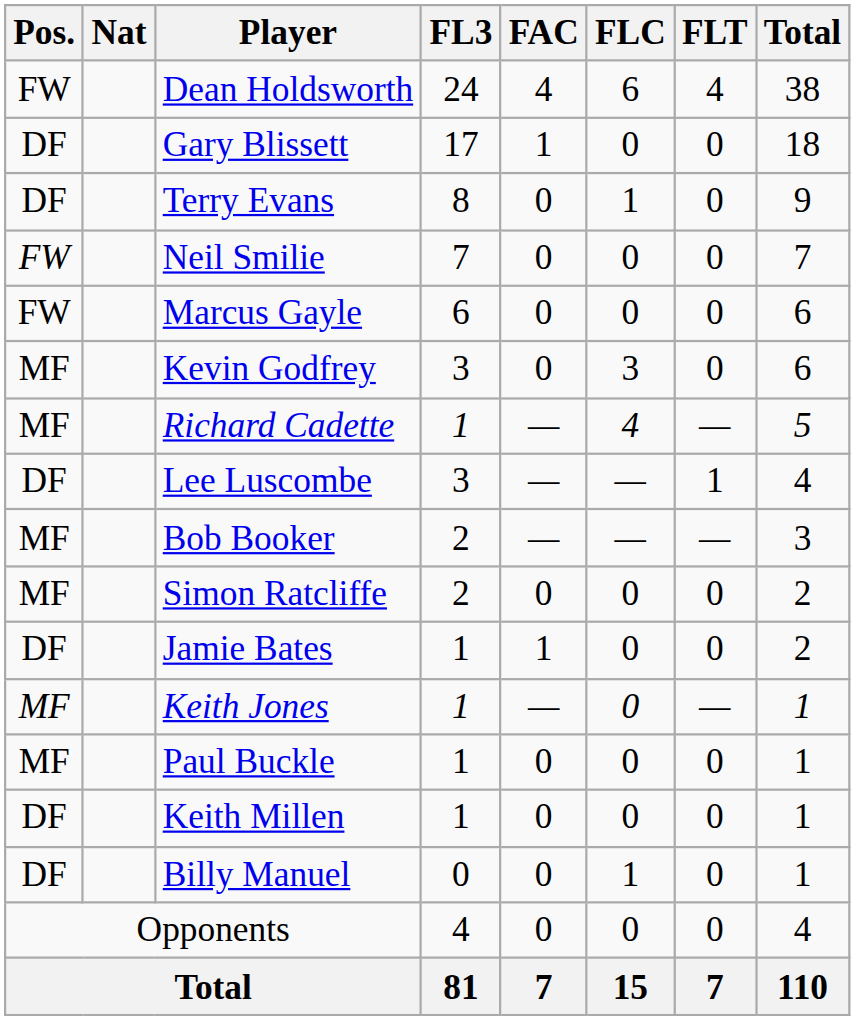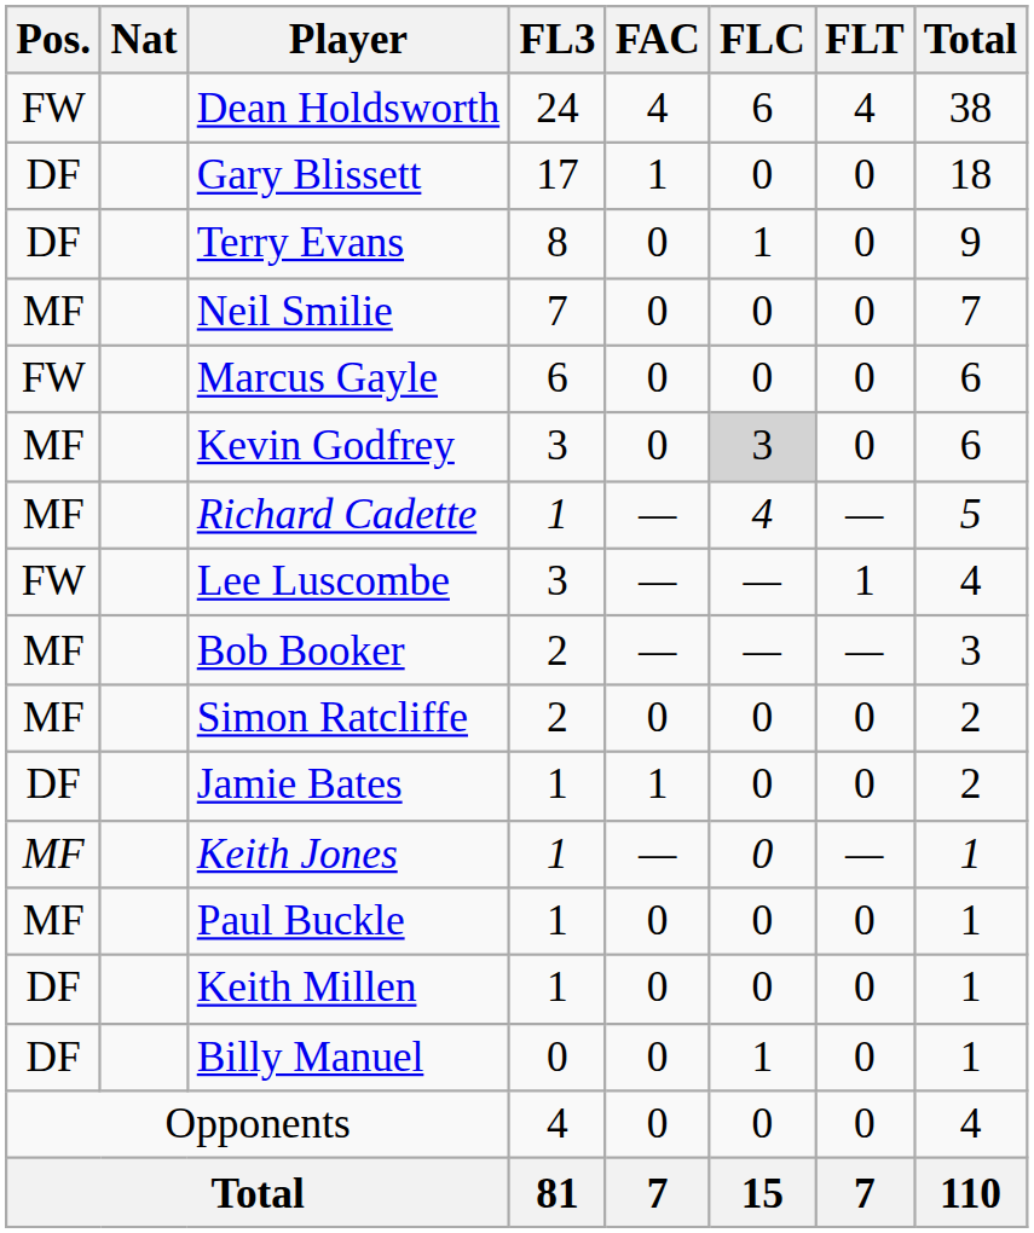 <table class="wikitable"  style="text-align:center; border:1px #aaa solid;">
 <tr>
 <th>Pos.</th>
 <th>Nat</th>
 <th>Player</th>
 <th>FL3</th>
 <th>FAC</th>
 <th>FLC</th>
 <th>FLT</th>
 <th>Total</th>
 </tr>
 <tr>
 <td>FW</td>
 <td></td>
 <td style="text-align:left;"><a href='#'>Dean Holdsworth</a></td>
 <td>24</td>
 <td>4</td>
 <td>6</td>
 <td>4</td>
 <td>38</td>
 </tr>
 <tr>
 <td>DF</td>
 <td></td>
 <td style="text-align:left;"><a href='#'>Gary Blissett</a></td>
 <td>17</td>
 <td>1</td>
 <td>0</td>
 <td>0</td>
 <td>18</td>
 </tr>
 <tr>
 <td>DF</td>
 <td></td>
 <td style="text-align:left;"><a href='#'>Terry Evans</a></td>
 <td>8</td>
 <td>0</td>
 <td>1</td>
 <td>0</td>
 <td>9</td>
 </tr>
 <tr>
-<td><em>FW</em></td>
+<td>MF</td>
 <td></td>
 <td style="text-align:left;"><a href='#'>Neil Smilie</a></td>
 <td>7</td>
 <td>0</td>
 <td>0</td>
 <td>0</td>
 <td>7</td>
 </tr>
 <tr>
 <td>FW</td>
 <td><em></em></td>
 <td style="text-align:left;"><a href='#'>Marcus Gayle</a></td>
 <td>6</td>
 <td>0</td>
 <td>0</td>
 <td>0</td>
 <td>6</td>
 </tr>
 <tr>
 <td>MF</td>
 <td></td>
 <td style="text-align:left;"><a href='#'>Kevin Godfrey</a></td>
 <td>3</td>
 <td>0</td>
-<td>3</td>
+<td style="background: lightgrey;">3</td>
 <td>0</td>
 <td>6</td>
 </tr>
 <tr>
 <td>MF</td>
 <td><em></em></td>
 <td style="text-align:left;"><em><a href='#'>Richard Cadette</a></em></td>
 <td><em>1</em></td>
 <td><em>—</em></td>
 <td><em>4</em></td>
 <td><em>—</em></td>
 <td><em>5</em></td>
 </tr>
 <tr>
-<td>DF</td>
+<td>FW</td>
 <td></td>
 <td style="text-align:left;"><a href='#'>Lee Luscombe</a></td>
 <td>3</td>
 <td><em>—</em></td>
 <td><em>—</em></td>
 <td>1</td>
 <td>4</td>
 </tr>
 <tr>
 <td>MF</td>
 <td></td>
 <td style="text-align:left;"><a href='#'>Bob Booker</a></td>
 <td>2</td>
 <td><em>—</em></td>
 <td><em>—</em></td>
 <td><em>—</em></td>
 <td>3</td>
 </tr>
 <tr>
 <td>MF</td>
 <td></td>
 <td style="text-align:left;"><a href='#'>Simon Ratcliffe</a></td>
 <td>2</td>
 <td>0</td>
 <td>0</td>
 <td>0</td>
 <td>2</td>
 </tr>
 <tr>
 <td>DF</td>
 <td></td>
 <td style="text-align:left;"><a href='#'>Jamie Bates</a></td>
 <td>1</td>
 <td>1</td>
 <td>0</td>
 <td>0</td>
 <td>2</td>
 </tr>
 <tr>
 <td><em>MF</em></td>
 <td><em></em></td>
 <td style="text-align:left;"><a href='#'><em>Keith Jones</em></a></td>
 <td><em>1</em></td>
 <td><em>—</em></td>
 <td><em>0</em></td>
 <td><em>—</em></td>
 <td><em>1</em></td>
 </tr>
 <tr>
 <td>MF</td>
 <td></td>
 <td style="text-align:left;"><a href='#'>Paul Buckle</a></td>
 <td>1</td>
 <td>0</td>
 <td>0</td>
 <td>0</td>
 <td>1</td>
 </tr>
 <tr>
 <td>DF</td>
 <td></td>
 <td style="text-align:left;"><a href='#'>Keith Millen</a></td>
 <td>1</td>
 <td>0</td>
 <td>0</td>
 <td>0</td>
 <td>1</td>
 </tr>
 <tr>
 <td>DF</td>
 <td></td>
 <td style="text-align:left;"><a href='#'>Billy Manuel</a></td>
 <td>0</td>
 <td>0</td>
 <td>1</td>
 <td>0</td>
 <td>1</td>
 </tr>
 <tr>
 <td colspan="3">Opponents</td>
 <td>4</td>
 <td>0</td>
 <td>0</td>
 <td>0</td>
 <td>4</td>
 </tr>
 <tr>
 <th colspan="3">Total</th>
 <th>81</th>
 <th>7</th>
 <th>15</th>
 <th>7</th>
 <th>110</th>
 </tr>
 </table>
